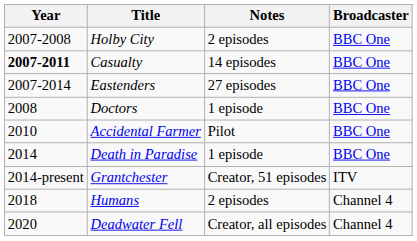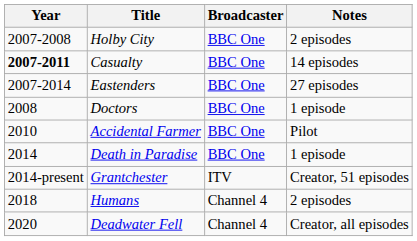 <table class="wikitable sortable">
 <tr>
 <th>Year</th>
 <th>Title</th>
+<th>Broadcaster</th>
 <th scope="col" class="unsortable">Notes</th>
-<th>Broadcaster</th>
 </tr>
 <tr>
 <td>2007-2008</td>
 <td><em>Holby City</em></td>
+<td><a href='#'>BBC One</a></td>
 <td>2 episodes</td>
-<td><a href='#'>BBC One</a></td>
 </tr>
 <tr>
 <td><strong>2007-2011</strong></td>
 <td><em>Casualty</em></td>
+<td><a href='#'>BBC One</a></td>
 <td>14 episodes</td>
-<td><a href='#'>BBC One</a></td>
 </tr>
 <tr>
 <td>2007-2014</td>
 <td><em>Eastenders</em></td>
+<td><a href='#'>BBC One</a></td>
 <td>27 episodes</td>
-<td><a href='#'>BBC One</a></td>
 </tr>
 <tr>
 <td>2008</td>
 <td><em>Doctors</em></td>
+<td><a href='#'>BBC One</a></td>
 <td>1 episode</td>
-<td><a href='#'>BBC One</a></td>
 </tr>
 <tr>
 <td>2010</td>
 <td><em><a href='#'>Accidental Farmer</a></em></td>
+<td><a href='#'>BBC One</a></td>
 <td>Pilot</td>
-<td><a href='#'>BBC One</a></td>
 </tr>
 <tr>
 <td>2014</td>
 <td><em><a href='#'>Death in Paradise</a></em></td>
+<td><a href='#'>BBC One</a></td>
 <td>1 episode</td>
-<td><a href='#'>BBC One</a></td>
 </tr>
 <tr>
 <td>2014-present</td>
 <td><em><a href='#'>Grantchester</a></em></td>
+<td>ITV</td>
 <td>Creator, 51 episodes</td>
-<td>ITV</td>
 </tr>
 <tr>
 <td>2018</td>
 <td><em><a href='#'>Humans</a></em></td>
+<td>Channel 4</td>
 <td>2 episodes</td>
-<td>Channel 4</td>
 </tr>
 <tr>
 <td>2020</td>
 <td><em><a href='#'>Deadwater Fell</a></em></td>
+<td>Channel 4</td>
 <td>Creator, all episodes</td>
-<td>Channel 4</td>
 </tr>
 </table>
